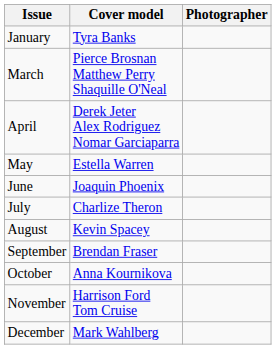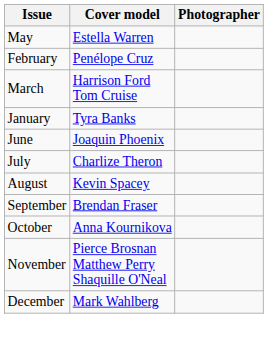 <table class="sortable wikitable">
 <tr>
 <th>Issue</th>
 <th>Cover model</th>
 <th>Photographer</th>
 </tr>
 <tr>
-<td>January</td>
-<td><a href='#'>Tyra Banks</a></td>
+<td>May</td>
+<td><a href='#'>Estella Warren</a></td>
+<td></td>
+</tr>
+<tr>
+<td>February</td>
+<td><a href='#'>Penélope Cruz</a></td>
 <td></td>
 </tr>
 <tr>
 <td>March</td>
-<td><a href='#'>Pierce Brosnan</a> <br> <a href='#'>Matthew Perry</a> <br> <a href='#'>Shaquille O'Neal</a></td>
+<td><a href='#'>Harrison Ford</a><br> <a href='#'>Tom Cruise</a></td>
 <td></td>
 </tr>
 <tr>
-<td>April</td>
-<td><a href='#'>Derek Jeter</a> <br> <a href='#'>Alex Rodriguez</a><br> <a href='#'>Nomar Garciaparra</a></td>
-<td></td>
-</tr>
-<tr>
-<td>May</td>
-<td><a href='#'>Estella Warren</a></td>
+<td>January</td>
+<td><a href='#'>Tyra Banks</a></td>
 <td></td>
 </tr>
 <tr>
 <td>June</td>
 <td><a href='#'>Joaquin Phoenix</a></td>
 <td></td>
 </tr>
 <tr>
 <td>July</td>
 <td><a href='#'>Charlize Theron</a></td>
 <td></td>
 </tr>
 <tr>
 <td>August</td>
 <td><a href='#'>Kevin Spacey</a></td>
 <td></td>
 </tr>
 <tr>
 <td>September</td>
 <td><a href='#'>Brendan Fraser</a></td>
 <td></td>
 </tr>
 <tr>
 <td>October</td>
 <td><a href='#'>Anna Kournikova</a></td>
 <td></td>
 </tr>
 <tr>
 <td>November</td>
-<td><a href='#'>Harrison Ford</a><br> <a href='#'>Tom Cruise</a></td>
+<td><a href='#'>Pierce Brosnan</a> <br> <a href='#'>Matthew Perry</a> <br> <a href='#'>Shaquille O'Neal</a></td>
 <td></td>
 </tr>
 <tr>
 <td>December</td>
 <td><a href='#'>Mark Wahlberg</a></td>
 <td></td>
 </tr>
 </table>
